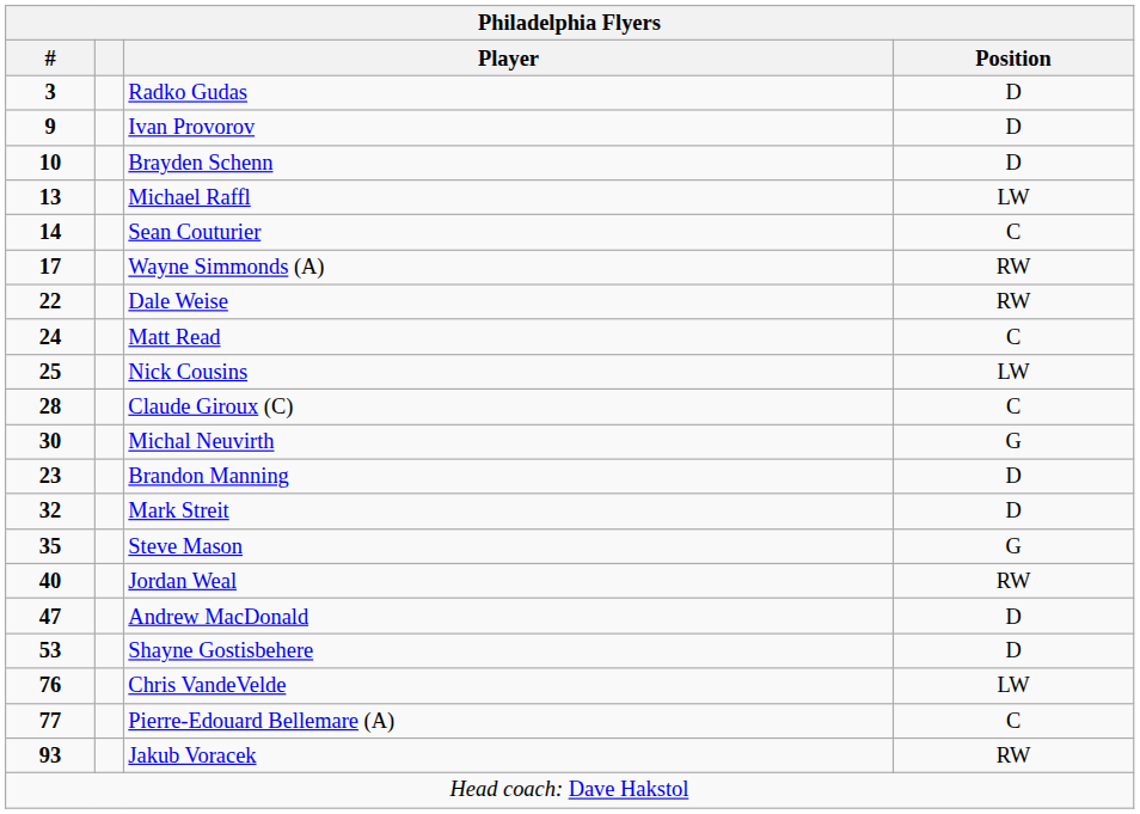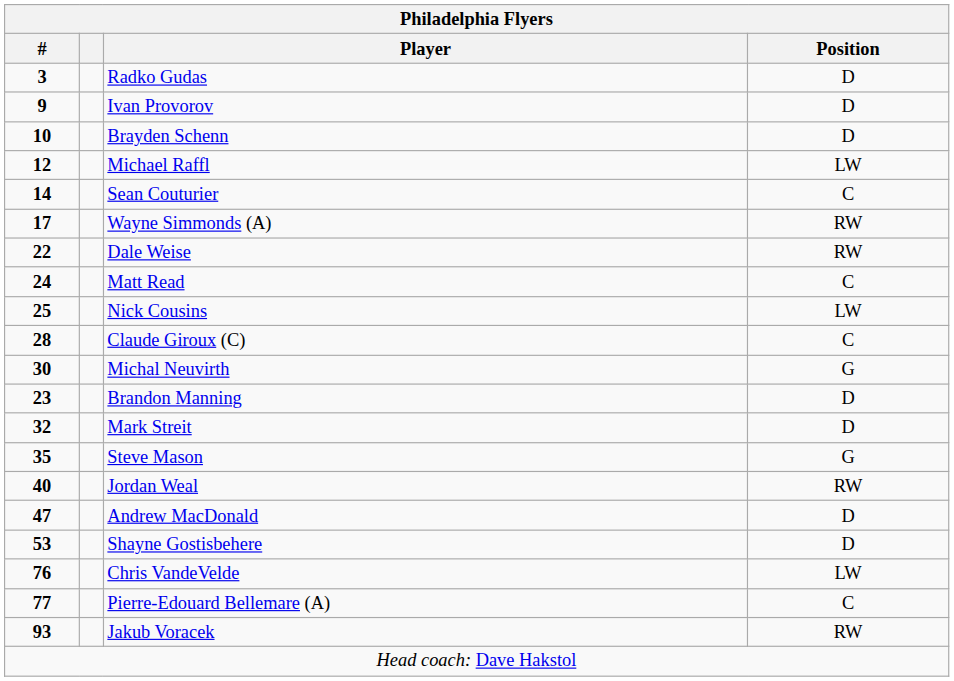 <table class="wikitable" style="width:65%; text-align:center;">
 <tr>
 <th colspan=4>Philadelphia Flyers</th>
 </tr>
 <tr>
 <th>#</th>
 <th></th>
 <th>Player</th>
 <th>Position</th>
 </tr>
 <tr>
 <td><strong>3</strong></td>
 <td align=center></td>
 <td align=left><a href='#'>Radko Gudas</a></td>
 <td>D</td>
 </tr>
 <tr>
 <td><strong>9</strong></td>
 <td align=center></td>
 <td align=left><a href='#'>Ivan Provorov</a></td>
 <td>D</td>
 </tr>
 <tr>
 <td><strong>10</strong></td>
 <td align=center></td>
 <td align=left><a href='#'>Brayden Schenn</a></td>
 <td>D</td>
 </tr>
 <tr>
-<td><strong>13</strong></td>
+<td><strong>12</strong></td>
 <td align=center></td>
 <td align=left><a href='#'>Michael Raffl</a></td>
 <td>LW</td>
 </tr>
 <tr>
 <td><strong>14</strong></td>
 <td align=center></td>
 <td align=left><a href='#'>Sean Couturier</a></td>
 <td>C</td>
 </tr>
 <tr>
 <td><strong>17</strong></td>
 <td align=center></td>
 <td align=left><a href='#'>Wayne Simmonds</a> (A)</td>
 <td>RW</td>
 </tr>
 <tr>
 <td><strong>22</strong></td>
 <td align=center></td>
 <td align=left><a href='#'>Dale Weise</a></td>
 <td>RW</td>
 </tr>
 <tr>
 <td><strong>24</strong></td>
 <td align=center></td>
 <td align=left><a href='#'>Matt Read</a></td>
 <td>C</td>
 </tr>
 <tr>
 <td><strong>25</strong></td>
 <td align=center></td>
 <td align=left><a href='#'>Nick Cousins</a></td>
 <td>LW</td>
 </tr>
 <tr>
 <td><strong>28</strong></td>
 <td align=center></td>
 <td align=left><a href='#'>Claude Giroux</a> (C)</td>
 <td>C</td>
 </tr>
 <tr>
 <td><strong>30</strong></td>
 <td align=center></td>
 <td align=left><a href='#'>Michal Neuvirth</a></td>
 <td>G</td>
 </tr>
 <tr>
 <td><strong>23</strong></td>
 <td align=center></td>
 <td align=left><a href='#'>Brandon Manning</a></td>
 <td>D</td>
 </tr>
 <tr>
 <td><strong>32</strong></td>
 <td align=center></td>
 <td align=left><a href='#'>Mark Streit</a></td>
 <td>D</td>
 </tr>
 <tr>
 <td><strong>35</strong></td>
 <td align=center></td>
 <td align=left><a href='#'>Steve Mason</a></td>
 <td>G</td>
 </tr>
 <tr>
 <td><strong>40</strong></td>
 <td align=center></td>
 <td align=left><a href='#'>Jordan Weal</a></td>
 <td>RW</td>
 </tr>
 <tr>
 <td><strong>47</strong></td>
 <td align=center></td>
 <td align=left><a href='#'>Andrew MacDonald</a></td>
 <td>D</td>
 </tr>
 <tr>
 <td><strong>53</strong></td>
 <td align=center></td>
 <td align=left><a href='#'>Shayne Gostisbehere</a></td>
 <td>D</td>
 </tr>
 <tr>
 <td><strong>76</strong></td>
 <td align=center></td>
 <td align=left><a href='#'>Chris VandeVelde</a></td>
 <td>LW</td>
 </tr>
 <tr>
 <td><strong>77</strong></td>
 <td align=center></td>
 <td align=left><a href='#'>Pierre-Edouard Bellemare</a> (A)</td>
 <td>C</td>
 </tr>
 <tr>
 <td><strong>93</strong></td>
 <td align=center></td>
 <td align=left><a href='#'>Jakub Voracek</a></td>
 <td>RW</td>
 </tr>
 <tr>
 <td colspan=4><em>Head coach:</em>  <a href='#'>Dave Hakstol</a></td>
 </tr>
 </table>
